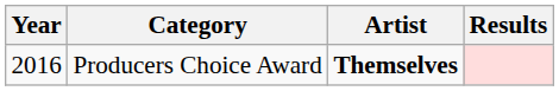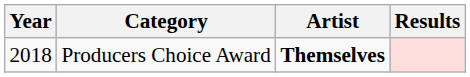 <table class="wikitable">
 <tr>
 <th>Year</th>
 <th>Category</th>
 <th>Artist</th>
 <th>Results</th>
 </tr>
 <tr>
-<td>2016</td>
+<td>2018</td>
 <td>Producers Choice Award</td>
 <td><strong>Themselves</strong></td>
 <td style="background: #ffdddd"></td>
 </tr>
 </table>
